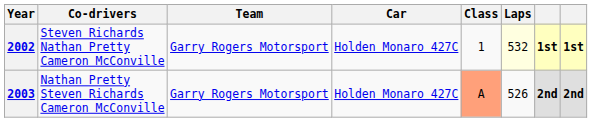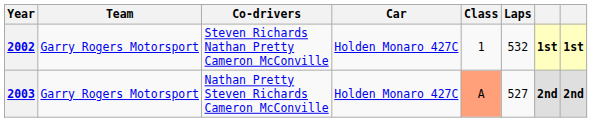 <table class="wikitable" style="text-align:center; font-size:90%">
 <tr>
 <th>Year</th>
+<th>Team</th>
 <th>Co-drivers</th>
-<th>Team</th>
 <th>Car</th>
 <th>Class</th>
 <th>Laps</th>
 <th></th>
 <th></th>
 </tr>
 <tr>
 <th><a href='#'>2002</a></th>
+<td align="left"> <a href='#'>Garry Rogers Motorsport</a></td>
 <td align="left"> <a href='#'>Steven Richards</a><br> <a href='#'>Nathan Pretty</a><br> <a href='#'>Cameron McConville</a></td>
-<td align="left"> <a href='#'>Garry Rogers Motorsport</a></td>
 <td align="left"><a href='#'>Holden Monaro 427C</a></td>
 <td>1</td>
-<td style="background: lightyellow;">532</td>
+<td>532</td>
 <td style="background:#ffffbf;"><strong>1st</strong></td>
 <td style="background:#ffffbf;"><strong>1st</strong></td>
 </tr>
 <tr>
 <th><a href='#'>2003</a></th>
+<td align="left"> <a href='#'>Garry Rogers Motorsport</a></td>
 <td align="left"> <a href='#'>Nathan Pretty</a><br> <a href='#'>Steven Richards</a><br> <a href='#'>Cameron McConville</a></td>
-<td align="left"> <a href='#'>Garry Rogers Motorsport</a></td>
 <td align="left"><a href='#'>Holden Monaro 427C</a></td>
 <td style="background: lightsalmon;">A</td>
-<td>526</td>
+<td>527</td>
 <td style="background:#dfdfdf;"><strong>2nd</strong></td>
 <td style="background:#dfdfdf;"><strong>2nd</strong></td>
 </tr>
 </table>
